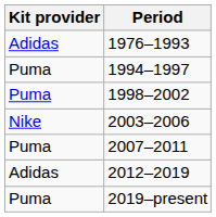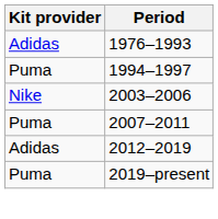 <table class="wikitable sortable">
 <tr>
 <th>Kit provider</th>
 <th>Period</th>
 </tr>
 <tr>
 <td> <a href='#'>Adidas</a></td>
 <td>1976–1993</td>
 </tr>
 <tr>
 <td> Puma</td>
 <td>1994–1997</td>
-</tr>
-<tr>
-<td> <a href='#'>Puma</a></td>
-<td>1998–2002</td>
 </tr>
 <tr>
 <td> <a href='#'>Nike</a></td>
 <td>2003–2006</td>
 </tr>
 <tr>
 <td> Puma</td>
 <td>2007–2011</td>
 </tr>
 <tr>
 <td> Adidas</td>
 <td>2012–2019</td>
 </tr>
 <tr>
 <td> Puma</td>
 <td>2019–present</td>
 </tr>
 </table>
